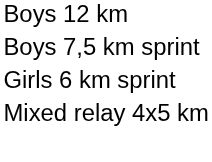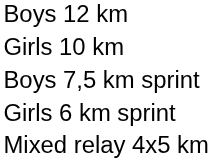 <table>
 <tr>
 <td>Boys 12 km</td>
+<td></td>
+<td></td>
+<td></td>
+</tr>
+<tr>
+<td>Girls 10 km</td>
 <td></td>
 <td></td>
 <td></td>
 </tr>
 <tr>
 <td>Boys 7,5 km sprint</td>
 <td></td>
 <td></td>
 <td></td>
 </tr>
 <tr>
 <td>Girls 6 km sprint</td>
 <td></td>
 <td></td>
 <td></td>
 </tr>
 <tr>
 <td>Mixed relay 4x5 km</td>
 <td></td>
 <td></td>
 <td></td>
 </tr>
 </table>
